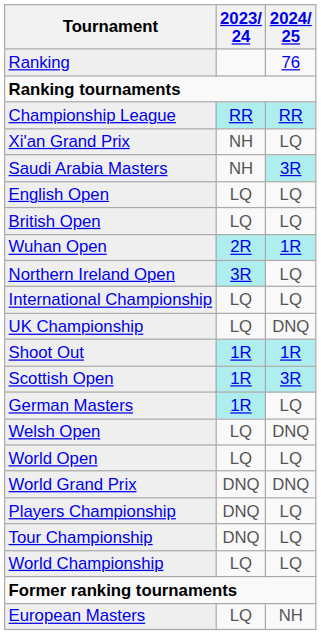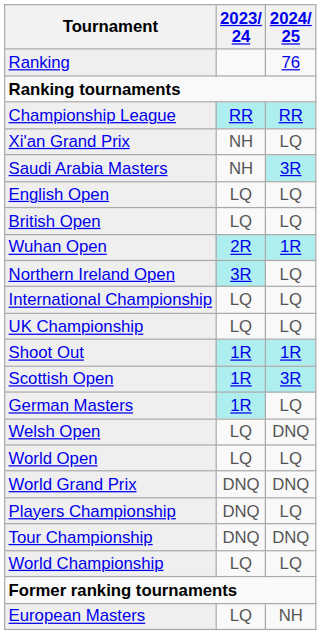 <table class="wikitable" style="font-size:85%;">
 <tr>
 <th>Tournament</th>
 <th><a href='#'>2023/<br>24</a></th>
 <th><a href='#'>2024/<br>25</a></th>
 </tr>
 <tr>
 <td style="background:#EFEFEF;"><a href='#'>Ranking</a></td>
 <td align="center"></td>
 <td align="center"><a href='#'>76</a></td>
 </tr>
 <tr>
 <td colspan="10"><strong>Ranking tournaments</strong></td>
 </tr>
 <tr>
 <td style="background:#EFEFEF;"><a href='#'>Championship League</a></td>
 <td align="center" style="background:#afeeee;"><a href='#'>RR</a></td>
 <td align="center" style="background:#afeeee;"><a href='#'>RR</a></td>
 </tr>
 <tr>
 <td style="background:#EFEFEF;"><a href='#'>Xi'an Grand Prix</a></td>
 <td align="center" style="color:#555555;">NH</td>
 <td align="center" style="color:#555555;">LQ</td>
 </tr>
 <tr>
 <td style="background:#EFEFEF;"><a href='#'>Saudi Arabia Masters</a></td>
 <td align="center" style="color:#555555;">NH</td>
 <td align="center" style="background:#afeeee;"><a href='#'>3R</a></td>
 </tr>
 <tr>
 <td style="background:#EFEFEF;"><a href='#'>English Open</a></td>
 <td align="center" style="color:#555555;">LQ</td>
 <td align="center" style="color:#555555;">LQ</td>
 </tr>
 <tr>
 <td style="background:#EFEFEF;"><a href='#'>British Open</a></td>
 <td align="center" style="color:#555555;">LQ</td>
 <td align="center" style="color:#555555;">LQ</td>
 </tr>
 <tr>
 <td style="background:#EFEFEF;"><a href='#'>Wuhan Open</a></td>
 <td align="center" style="background:#afeeee;"><a href='#'>2R</a></td>
 <td align="center" style="background:#afeeee;"><a href='#'>1R</a></td>
 </tr>
 <tr>
 <td style="background:#EFEFEF;"><a href='#'>Northern Ireland Open</a></td>
 <td align="center" style="background:#afeeee;"><a href='#'>3R</a></td>
 <td align="center" style="color:#555555;">LQ</td>
 </tr>
 <tr>
 <td style="background:#EFEFEF;"><a href='#'>International Championship</a></td>
 <td align="center" style="color:#555555;">LQ</td>
 <td align="center" style="color:#555555;">LQ</td>
 </tr>
 <tr>
 <td style="background:#EFEFEF;"><a href='#'>UK Championship</a></td>
 <td align="center" style="color:#555555;">LQ</td>
-<td align="center" style="color:#555555;">DNQ</td>
+<td align="center" style="color:#555555;">LQ</td>
 </tr>
 <tr>
 <td style="background:#EFEFEF;"><a href='#'>Shoot Out</a></td>
 <td align="center" style="background:#afeeee;"><a href='#'>1R</a></td>
 <td align="center" style="background:#afeeee;"><a href='#'>1R</a></td>
 </tr>
 <tr>
 <td style="background:#EFEFEF;"><a href='#'>Scottish Open</a></td>
 <td align="center" style="background:#afeeee;"><a href='#'>1R</a></td>
 <td align="center" style="background:#afeeee;"><a href='#'>3R</a></td>
 </tr>
 <tr>
 <td style="background:#EFEFEF;"><a href='#'>German Masters</a></td>
 <td align="center" style="background:#afeeee;"><a href='#'>1R</a></td>
 <td align="center" style="color:#555555;">LQ</td>
 </tr>
 <tr>
 <td style="background:#EFEFEF;"><a href='#'>Welsh Open</a></td>
 <td align="center" style="color:#555555;">LQ</td>
 <td align="center" style="color:#555555;">DNQ</td>
 </tr>
 <tr>
 <td style="background:#EFEFEF;"><a href='#'>World Open</a></td>
 <td align="center" style="color:#555555;">LQ</td>
 <td align="center" style="color:#555555;">LQ</td>
 </tr>
 <tr>
 <td style="background:#EFEFEF;"><a href='#'>World Grand Prix</a></td>
 <td align="center" style="color:#555555;">DNQ</td>
 <td align="center" style="color:#555555;">DNQ</td>
 </tr>
 <tr>
 <td style="background:#EFEFEF;"><a href='#'>Players Championship</a></td>
 <td align="center" style="color:#555555;">DNQ</td>
 <td align="center" style="color:#555555;">LQ</td>
 </tr>
 <tr>
 <td style="background:#EFEFEF;"><a href='#'>Tour Championship</a></td>
 <td align="center" style="color:#555555;">DNQ</td>
-<td align="center" style="color:#555555;">LQ</td>
+<td align="center" style="color:#555555;">DNQ</td>
 </tr>
 <tr>
 <td style="background:#EFEFEF;"><a href='#'>World Championship</a></td>
 <td align="center" style="color:#555555;">LQ</td>
 <td align="center" style="color:#555555;">LQ</td>
 </tr>
 <tr>
 <td colspan="10"><strong>Former ranking tournaments</strong></td>
 </tr>
 <tr>
 <td style="background:#EFEFEF;"><a href='#'>European Masters</a></td>
 <td align="center" style="color:#555555;">LQ</td>
 <td align="center" style="color:#555555;">NH</td>
 </tr>
 </table>
